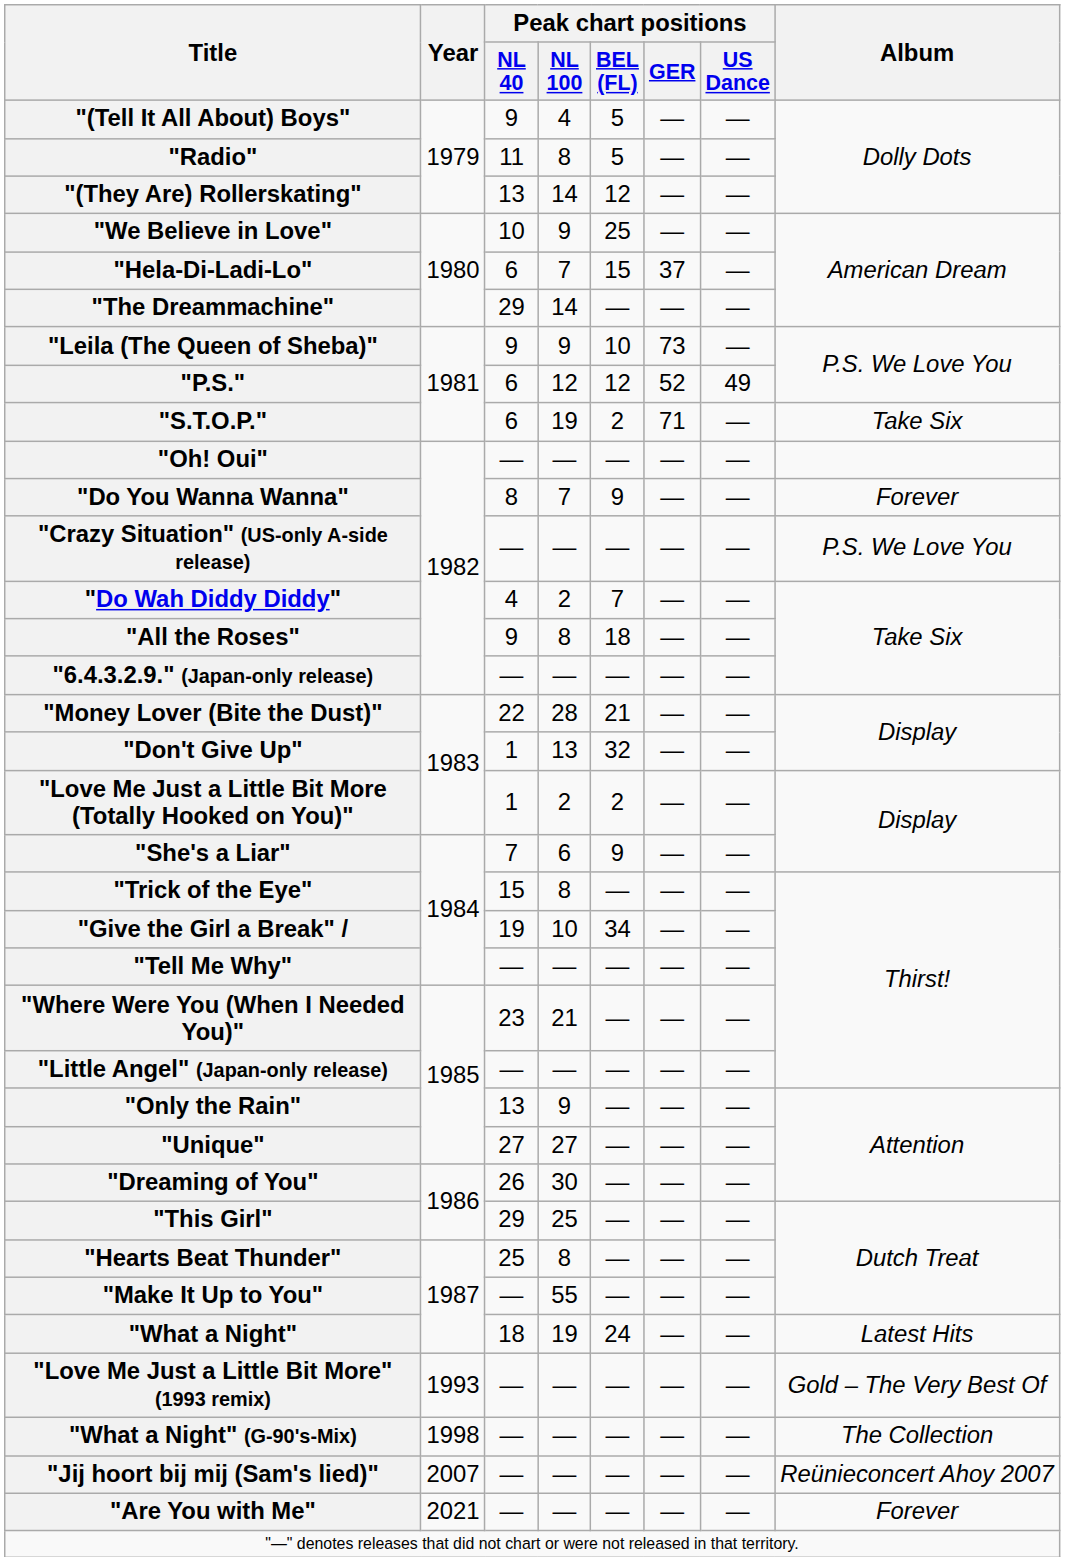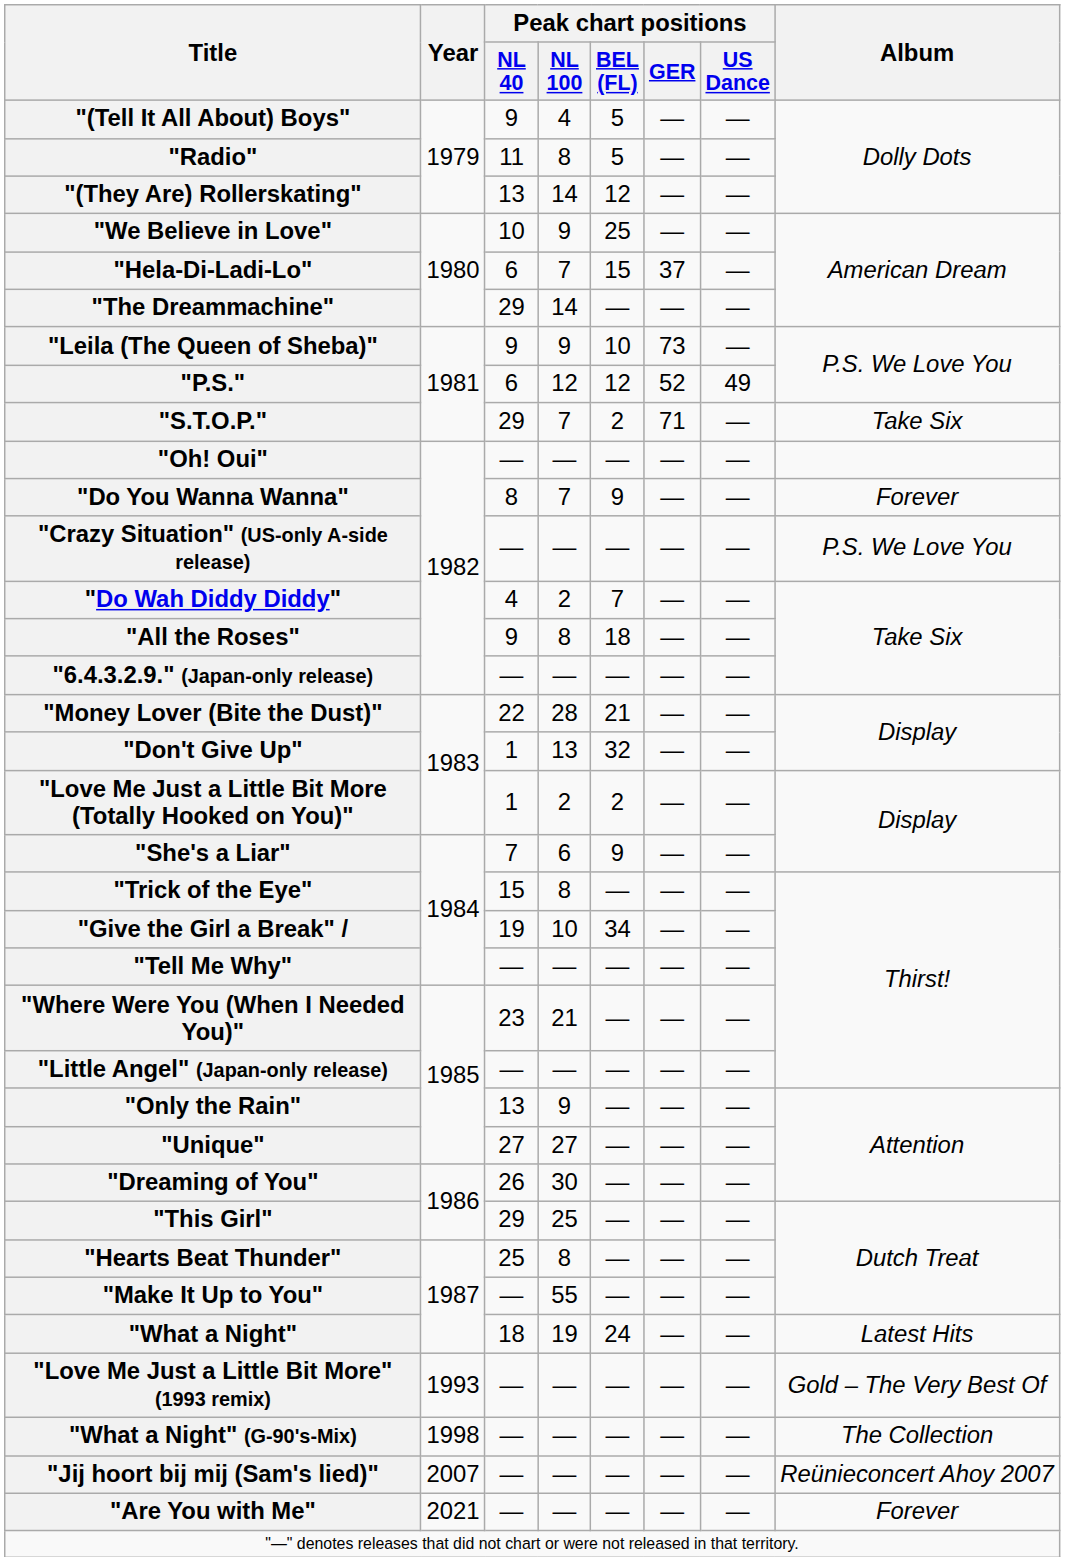 <table class="wikitable plainrowheaders" style="text-align:center;">
 <tr>
 <th rowspan="2" scope="col" style="width:17em;">Title</th>
 <th rowspan="2" scope="col" style="width:2em;">Year</th>
 <th colspan="5">Peak chart positions</th>
 <th rowspan="2">Album</th>
 </tr>
 <tr>
 <th scope="col" style="width:2em;font-size:90%;"><a href='#'>NL 40</a><br></th>
 <th scope="col" style="width:2em;font-size:90%;"><a href='#'>NL 100</a><br></th>
 <th scope="col" style="width:2em;font-size:90%;"><a href='#'>BEL (FL)</a><br></th>
 <th scope="col" style="width:2em;font-size:90%;"><a href='#'>GER</a><br></th>
 <th scope="col" style="width:2em;font-size:90%;"><a href='#'>US Dance</a><br></th>
 </tr>
 <tr>
 <th scope="row">"(Tell It All About) Boys"</th>
 <td rowspan="3">1979</td>
 <td>9</td>
 <td>4</td>
 <td>5</td>
 <td>—</td>
 <td>—</td>
 <td rowspan="3"><em>Dolly Dots</em></td>
 </tr>
 <tr>
 <th scope="row">"Radio"</th>
 <td>11</td>
 <td>8</td>
 <td>5</td>
 <td>—</td>
 <td>—</td>
 </tr>
 <tr>
 <th scope="row">"(They Are) Rollerskating"</th>
 <td>13</td>
 <td>14</td>
 <td>12</td>
 <td>—</td>
 <td>—</td>
 </tr>
 <tr>
 <th scope="row">"We Believe in Love"</th>
 <td rowspan="3">1980</td>
 <td>10</td>
 <td>9</td>
 <td>25</td>
 <td>—</td>
 <td>—</td>
 <td rowspan="3"><em>American Dream</em></td>
 </tr>
 <tr>
 <th scope="row">"Hela-Di-Ladi-Lo"</th>
 <td>6</td>
 <td>7</td>
 <td>15</td>
 <td>37</td>
 <td>—</td>
 </tr>
 <tr>
 <th scope="row">"The Dreammachine"</th>
 <td>29</td>
 <td>14</td>
 <td>—</td>
 <td>—</td>
 <td>—</td>
 </tr>
 <tr>
 <th scope="row">"Leila (The Queen of Sheba)"</th>
 <td rowspan="3">1981</td>
 <td>9</td>
 <td>9</td>
 <td>10</td>
 <td>73</td>
 <td>—</td>
 <td rowspan="2"><em>P.S. We Love You</em></td>
 </tr>
 <tr>
 <th scope="row">"P.S."</th>
 <td>6</td>
 <td>12</td>
 <td>12</td>
 <td>52</td>
 <td>49</td>
 </tr>
 <tr>
 <th scope="row">"S.T.O.P."</th>
-<td>6</td>
-<td>19</td>
+<td>29</td>
+<td>7</td>
 <td>2</td>
 <td>71</td>
 <td>—</td>
 <td><em>Take Six</em></td>
 </tr>
 <tr>
 <th scope="row">"Oh! Oui"</th>
 <td rowspan="6">1982</td>
 <td>—</td>
 <td>—</td>
 <td>—</td>
 <td>—</td>
 <td>—</td>
 <td></td>
 </tr>
 <tr>
 <th scope="row">"Do You Wanna Wanna"</th>
 <td>8</td>
 <td>7</td>
 <td>9</td>
 <td>—</td>
 <td>—</td>
 <td><em>Forever</em></td>
 </tr>
 <tr>
 <th scope="row">"Crazy Situation" <small>(US-only A-side release)</small></th>
 <td>—</td>
 <td>—</td>
 <td>—</td>
 <td>—</td>
 <td>—</td>
 <td><em>P.S. We Love You</em></td>
 </tr>
 <tr>
 <th scope="row">"<a href='#'>Do Wah Diddy Diddy</a>"</th>
 <td>4</td>
 <td>2</td>
 <td>7</td>
 <td>—</td>
 <td>—</td>
 <td rowspan="3"><em>Take Six</em></td>
 </tr>
 <tr>
 <th scope="row">"All the Roses"</th>
 <td>9</td>
 <td>8</td>
 <td>18</td>
 <td>—</td>
 <td>—</td>
 </tr>
 <tr>
 <th scope="row">"6.4.3.2.9." <small>(Japan-only release)</small></th>
 <td>—</td>
 <td>—</td>
 <td>—</td>
 <td>—</td>
 <td>—</td>
 </tr>
 <tr>
 <th scope="row">"Money Lover (Bite the Dust)"</th>
 <td rowspan="3">1983</td>
 <td>22</td>
 <td>28</td>
 <td>21</td>
 <td>—</td>
 <td>—</td>
 <td rowspan="2"><em>Display</em></td>
 </tr>
 <tr>
 <th scope="row">"Don't Give Up"</th>
 <td>1</td>
 <td>13</td>
 <td>32</td>
 <td>—</td>
 <td>—</td>
 </tr>
 <tr>
 <th scope="row">"Love Me Just a Little Bit More (Totally Hooked on You)"</th>
 <td>1</td>
 <td>2</td>
 <td>2</td>
 <td>—</td>
 <td>—</td>
 <td rowspan="2"><em>Display</em></td>
 </tr>
 <tr>
 <th scope="row">"She's a Liar"</th>
 <td rowspan="4">1984</td>
 <td>7</td>
 <td>6</td>
 <td>9</td>
 <td>—</td>
 <td>—</td>
 </tr>
 <tr>
 <th scope="row">"Trick of the Eye"</th>
 <td>15</td>
 <td>8</td>
 <td>—</td>
 <td>—</td>
 <td>—</td>
 <td rowspan="5"><em>Thirst!</em></td>
 </tr>
 <tr>
 <th scope="row">"Give the Girl a Break" /</th>
 <td>19</td>
 <td>10</td>
 <td>34</td>
 <td>—</td>
 <td>—</td>
 </tr>
 <tr>
 <th scope="row">"Tell Me Why"</th>
 <td>—</td>
 <td>—</td>
 <td>—</td>
 <td>—</td>
 <td>—</td>
 </tr>
 <tr>
 <th scope="row">"Where Were You (When I Needed You)"</th>
 <td rowspan="4">1985</td>
 <td>23</td>
 <td>21</td>
 <td>—</td>
 <td>—</td>
 <td>—</td>
 </tr>
 <tr>
 <th scope="row">"Little Angel" <small>(Japan-only release)</small></th>
 <td>—</td>
 <td>—</td>
 <td>—</td>
 <td>—</td>
 <td>—</td>
 </tr>
 <tr>
 <th scope="row">"Only the Rain"</th>
 <td>13</td>
 <td>9</td>
 <td>—</td>
 <td>—</td>
 <td>—</td>
 <td rowspan="3"><em>Attention</em></td>
 </tr>
 <tr>
 <th scope="row">"Unique"</th>
 <td>27</td>
 <td>27</td>
 <td>—</td>
 <td>—</td>
 <td>—</td>
 </tr>
 <tr>
 <th scope="row">"Dreaming of You"</th>
 <td rowspan="2">1986</td>
 <td>26</td>
 <td>30</td>
 <td>—</td>
 <td>—</td>
 <td>—</td>
 </tr>
 <tr>
 <th scope="row">"This Girl"</th>
 <td>29</td>
 <td>25</td>
 <td>—</td>
 <td>—</td>
 <td>—</td>
 <td rowspan="3"><em>Dutch Treat</em></td>
 </tr>
 <tr>
 <th scope="row">"Hearts Beat Thunder"</th>
 <td rowspan="3">1987</td>
 <td>25</td>
 <td>8</td>
 <td>—</td>
 <td>—</td>
 <td>—</td>
 </tr>
 <tr>
 <th scope="row">"Make It Up to You"</th>
 <td>—</td>
 <td>55</td>
 <td>—</td>
 <td>—</td>
 <td>—</td>
 </tr>
 <tr>
 <th scope="row">"What a Night"</th>
 <td>18</td>
 <td>19</td>
 <td>24</td>
 <td>—</td>
 <td>—</td>
 <td><em>Latest Hits</em></td>
 </tr>
 <tr>
 <th scope="row">"Love Me Just a Little Bit More" <small>(1993 remix)</small></th>
 <td>1993</td>
 <td>—</td>
 <td>—</td>
 <td>—</td>
 <td>—</td>
 <td>—</td>
 <td><em>Gold – The Very Best Of</em></td>
 </tr>
 <tr>
 <th scope="row">"What a Night" <small>(G-90's-Mix)</small></th>
 <td>1998</td>
 <td>—</td>
 <td>—</td>
 <td>—</td>
 <td>—</td>
 <td>—</td>
 <td><em>The Collection</em></td>
 </tr>
 <tr>
 <th scope="row">"Jij hoort bij mij (Sam's lied)"</th>
 <td>2007</td>
 <td>—</td>
 <td>—</td>
 <td>—</td>
 <td>—</td>
 <td>—</td>
 <td><em>Reünieconcert Ahoy 2007</em></td>
 </tr>
 <tr>
 <th scope="row">"Are You with Me"</th>
 <td>2021</td>
 <td>—</td>
 <td>—</td>
 <td>—</td>
 <td>—</td>
 <td>—</td>
 <td><em>Forever</em></td>
 </tr>
 <tr>
 <td colspan="8" style="font-size:8pt">"—" denotes releases that did not chart or were not released in that territory.</td>
 </tr>
 </table>
